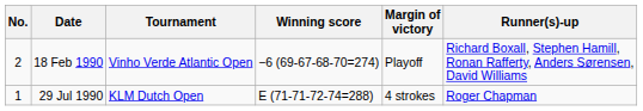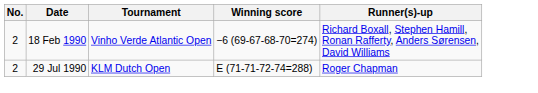 <table class="wikitable" style="font-size:95%;">
 <tr>
 <th>No.</th>
 <th>Date</th>
 <th>Tournament</th>
 <th>Winning score</th>
-<th>Margin of<br>victory</th>
 <th>Runner(s)-up</th>
 </tr>
 <tr>
 <td align=center>2</td>
 <td align=right>18 Feb <a href='#'>1990</a></td>
 <td><a href='#'>Vinho Verde Atlantic Open</a></td>
 <td>−6 (69-67-68-70=274)</td>
-<td>Playoff</td>
 <td> <a href='#'>Richard Boxall</a>,  <a href='#'>Stephen Hamill</a>,<br> <a href='#'>Ronan Rafferty</a>,  <a href='#'>Anders Sørensen</a>,<br> <a href='#'>David Williams</a></td>
 </tr>
 <tr>
-<td align=center>1</td>
+<td align=center>2</td>
 <td align=right>29 Jul 1990</td>
 <td><a href='#'>KLM Dutch Open</a></td>
 <td>E (71-71-72-74=288)</td>
-<td>4 strokes</td>
 <td> <a href='#'>Roger Chapman</a></td>
 </tr>
 </table>
